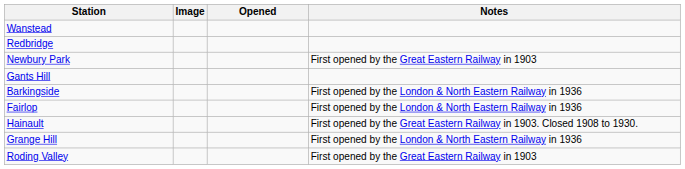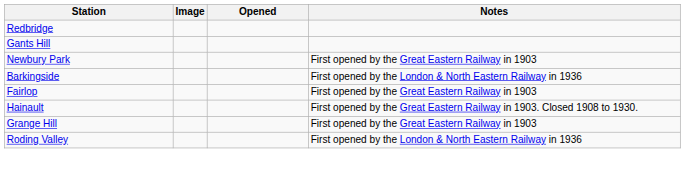 <table class="wikitable sortable">
 <tr>
 <th style="width:25%">Station</th>
 <th class="unsortable" style="width:5%">Image</th>
 <th style="width:15%">Opened</th>
 <th style="width:60%">Notes</th>
 </tr>
 <tr>
-<td><a href='#'>Wanstead</a></td>
+<td><a href='#'>Redbridge</a></td>
 <td></td>
 <td style="text-align:center"></td>
 <td></td>
 </tr>
 <tr>
-<td><a href='#'>Redbridge</a></td>
+<td><a href='#'>Gants Hill</a></td>
 <td></td>
 <td style="text-align:center"></td>
 <td></td>
 </tr>
 <tr>
 <td><a href='#'>Newbury Park</a> </td>
 <td></td>
 <td style="text-align:center"></td>
 <td>First opened by the <a href='#'>Great Eastern Railway</a> in 1903</td>
 </tr>
 <tr>
-<td><a href='#'>Gants Hill</a></td>
-<td></td>
-<td style="text-align:center"></td>
-<td></td>
-</tr>
-<tr>
 <td><a href='#'>Barkingside</a></td>
 <td></td>
 <td style="text-align:center"></td>
 <td>First opened by the <a href='#'>London & North Eastern Railway</a> in 1936</td>
 </tr>
 <tr>
 <td><a href='#'>Fairlop</a></td>
 <td></td>
 <td style="text-align:center"></td>
-<td>First opened by the <a href='#'>London & North Eastern Railway</a> in 1936</td>
+<td>First opened by the <a href='#'>Great Eastern Railway</a> in 1903</td>
 </tr>
 <tr>
 <td><a href='#'>Hainault</a> </td>
 <td></td>
 <td style="text-align:center"></td>
 <td>First opened by the <a href='#'>Great Eastern Railway</a> in 1903. Closed 1908 to 1930.</td>
 </tr>
 <tr>
 <td><a href='#'>Grange Hill</a></td>
 <td></td>
 <td style="text-align:center"></td>
-<td>First opened by the <a href='#'>London & North Eastern Railway</a> in 1936</td>
+<td>First opened by the <a href='#'>Great Eastern Railway</a> in 1903</td>
 </tr>
 <tr>
 <td><a href='#'>Roding Valley</a></td>
 <td></td>
 <td style="text-align:center"></td>
-<td>First opened by the <a href='#'>Great Eastern Railway</a> in 1903</td>
+<td>First opened by the <a href='#'>London & North Eastern Railway</a> in 1936</td>
 </tr>
 </table>
